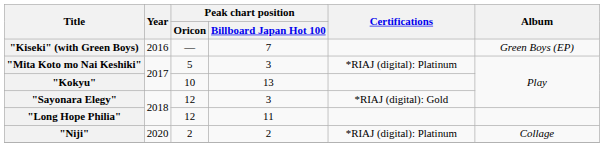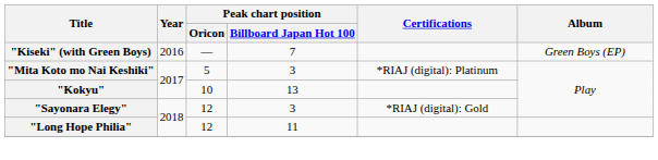 <table class="wikitable plainrowheaders" style="text-align:center;">
 <tr>
 <th scope="col" rowspan="2">Title</th>
 <th scope="col" rowspan="2" style="width:1em;">Year</th>
 <th scope="col" style="width:2em;" colspan="2">Peak chart position</th>
 <th scope="col" rowspan="2" style="width:13em;"><a href='#'>Certifications</a></th>
 <th scope="col" rowspan="2" style="width:11em;">Album</th>
 </tr>
 <tr>
 <th>Oricon</th>
 <th><a href='#'>Billboard Japan Hot 100</a></th>
 </tr>
 <tr>
 <th scope="row">"Kiseki" (with Green Boys)</th>
 <td>2016</td>
 <td>—</td>
 <td>7</td>
 <td></td>
 <td><em>Green Boys (EP)</em></td>
 </tr>
 <tr>
 <th scope="row">"Mita Koto mo Nai Keshiki"</th>
 <td rowspan="2">2017</td>
 <td>5</td>
 <td>3</td>
 <td>*RIAJ (digital): Platinum</td>
 <td rowspan="3"><em>Play</em></td>
 </tr>
 <tr>
 <th scope="row">"Kokyu"</th>
 <td>10</td>
 <td>13</td>
 <td></td>
 </tr>
 <tr>
 <th scope="row">"Sayonara Elegy"</th>
 <td rowspan="2">2018</td>
 <td>12</td>
 <td>3</td>
 <td>*RIAJ (digital): Gold</td>
 </tr>
 <tr>
 <th scope="row">"Long Hope Philia"</th>
 <td>12</td>
 <td>11</td>
 <td></td>
 <td></td>
 </tr>
 <tr>
-<th scope="row">"Niji"</th>
-<td>2020</td>
-<td>2</td>
-<td>2</td>
-<td>*RIAJ (digital): Platinum</td>
-<td><em>Collage</em></td>
-</tr>
-<tr>
 </tr>
 </table>
